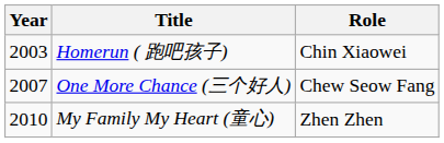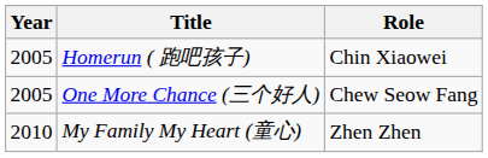 <table class="wikitable">
 <tr>
 <th>Year</th>
 <th>Title</th>
 <th>Role</th>
 </tr>
 <tr>
-<td>2003</td>
+<td>2005</td>
 <td><em><a href='#'>Homerun</a> ( 跑吧孩子)</em></td>
 <td>Chin Xiaowei</td>
 </tr>
 <tr>
-<td>2007</td>
+<td>2005</td>
 <td><em><a href='#'>One More Chance</a> (三个好人)</em></td>
 <td>Chew Seow Fang</td>
 </tr>
 <tr>
 <td>2010</td>
 <td><em>My Family My Heart (童心)</em></td>
 <td>Zhen Zhen</td>
 </tr>
 </table>
